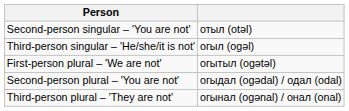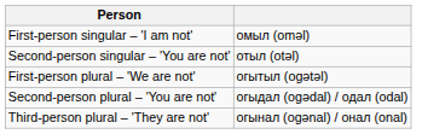 <table class="wikitable">
 <tr>
 <th>Person</th>
 <th></th>
 </tr>
 <tr>
+<td>First-person singular – 'I am not'</td>
+<td>омыл (oməl)</td>
+</tr>
+<tr>
 <td>Second-person singular – 'You are not'</td>
 <td>отыл (otəl)</td>
-</tr>
-<tr>
-<td>Third-person singular – 'He/she/it is not'</td>
-<td>огыл (ogəl)</td>
 </tr>
 <tr>
 <td>First-person plural – 'We are not'</td>
 <td>огытыл (ogətəl)</td>
 </tr>
 <tr>
 <td>Second-person plural – 'You are not'</td>
 <td>огыдал (ogədal) / одал (odal)</td>
 </tr>
 <tr>
 <td>Third-person plural – 'They are not'</td>
 <td>огынал (ogənal) / онал (onal)</td>
 </tr>
 </table>
